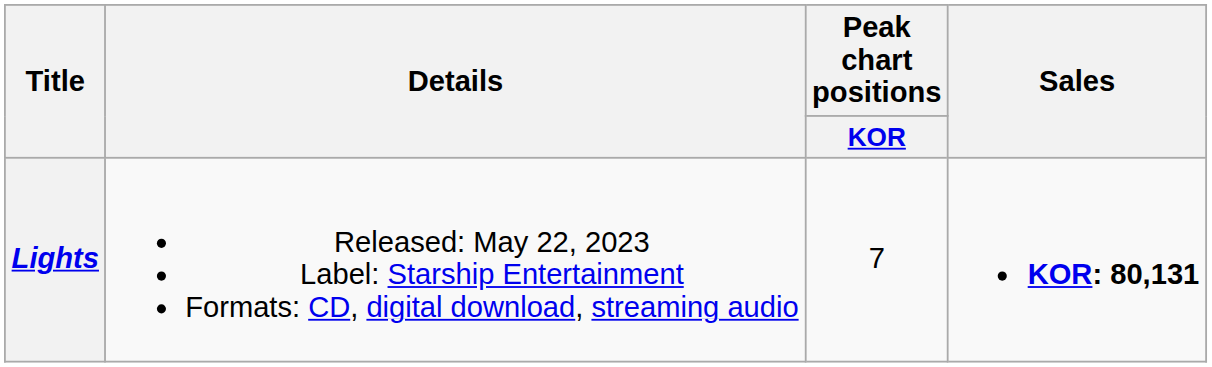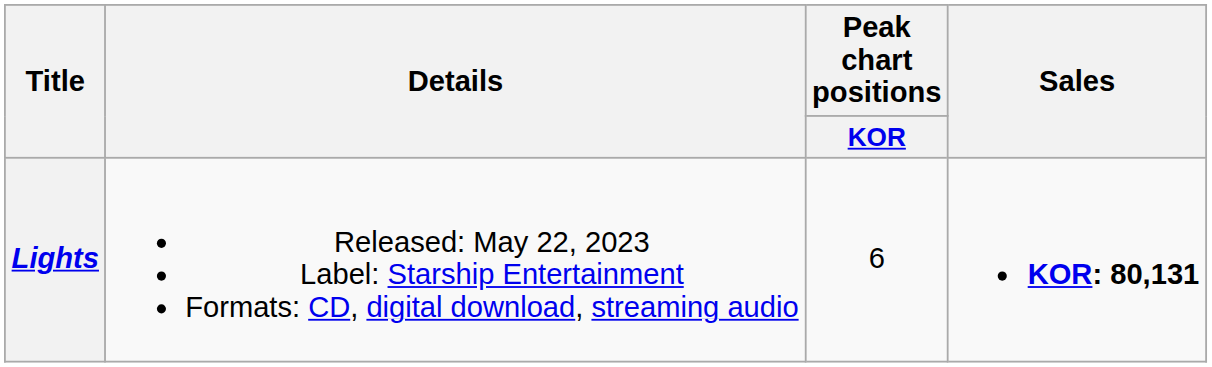 <table class="wikitable plainrowheaders" style="text-align:center;">
 <tr>
 <th rowspan="2" scope="col">Title</th>
 <th rowspan="2" scope="col">Details</th>
 <th colspan="1">Peak chart positions</th>
 <th rowspan="2" scope="col">Sales</th>
 </tr>
 <tr>
 <th scope="col" style="width:3em;font-size:90%;"><a href='#'>KOR</a><br></th>
 </tr>
 <tr>
 <th scope="row"><em><a href='#'>Lights</a></em></th>
 <td><br><ul><li>Released: May 22, 2023</li><li>Label: <a href='#'>Starship Entertainment</a></li><li>Formats: <a href='#'>CD</a>, <a href='#'>digital download</a>, <a href='#'>streaming audio</a></li></ul></td>
-<td>7</td>
+<td>6</td>
 <td><strong><br><ul><li><a href='#'>KOR</a>: 80,131</li></ul></strong></td>
 </tr>
 </table>
